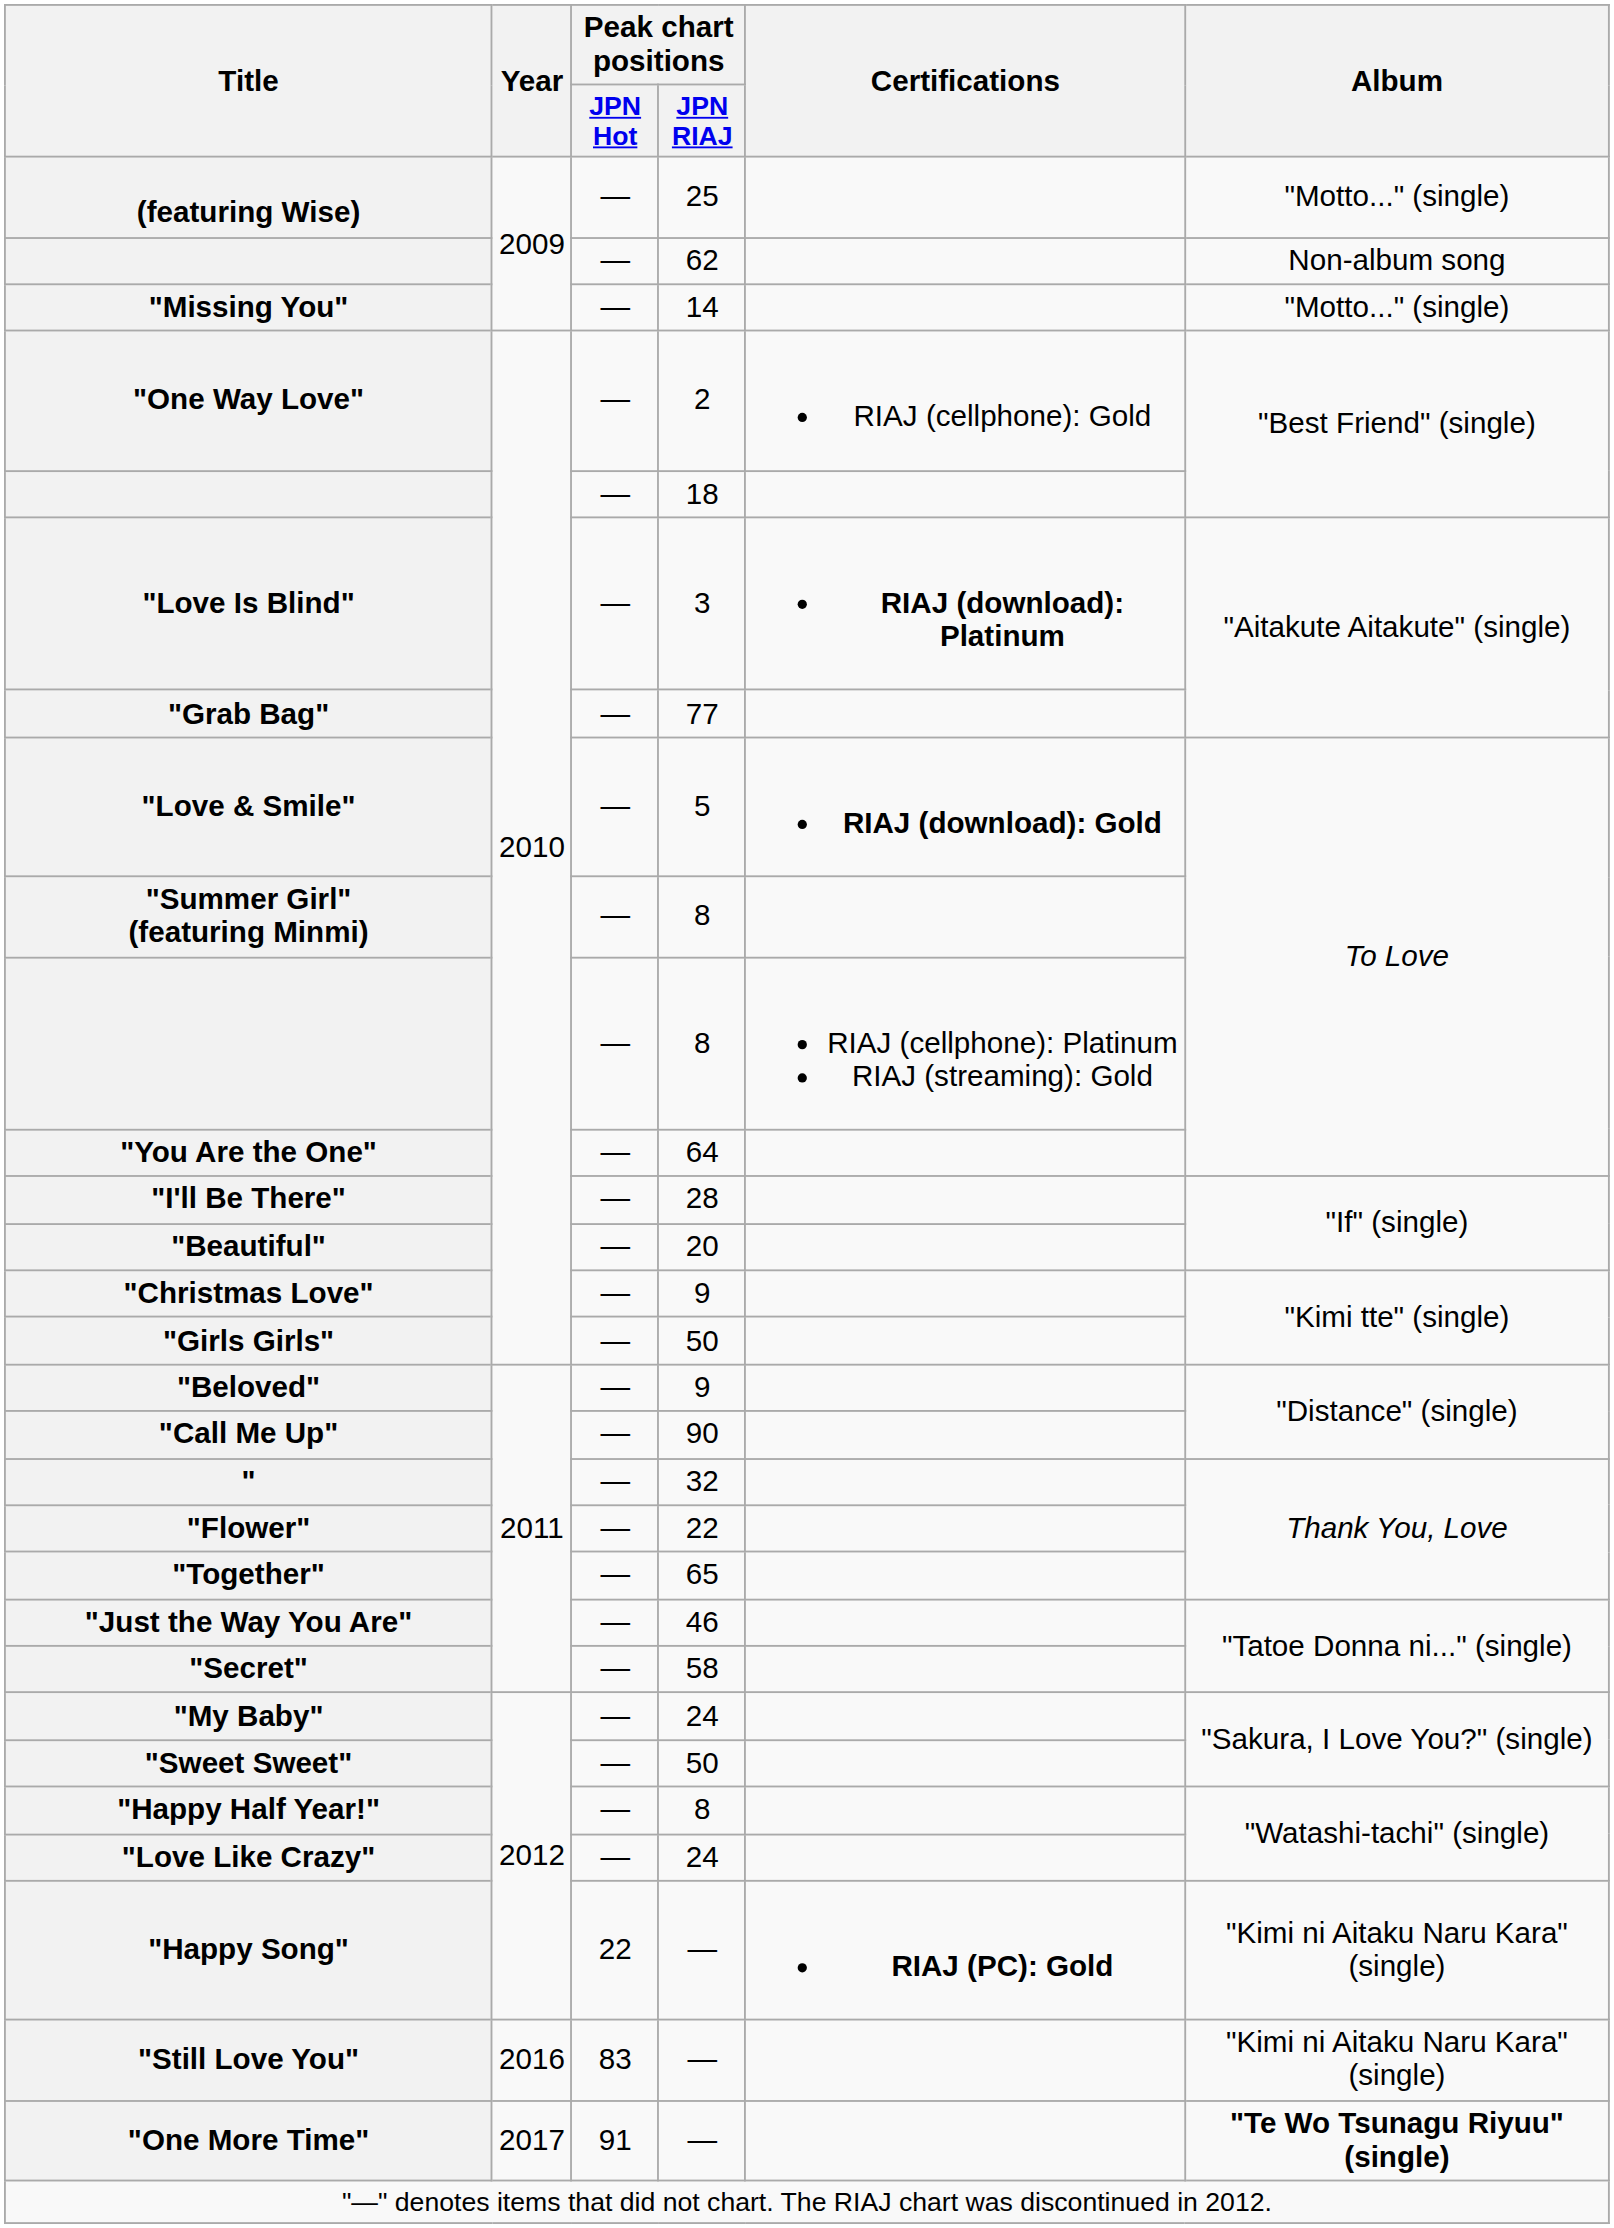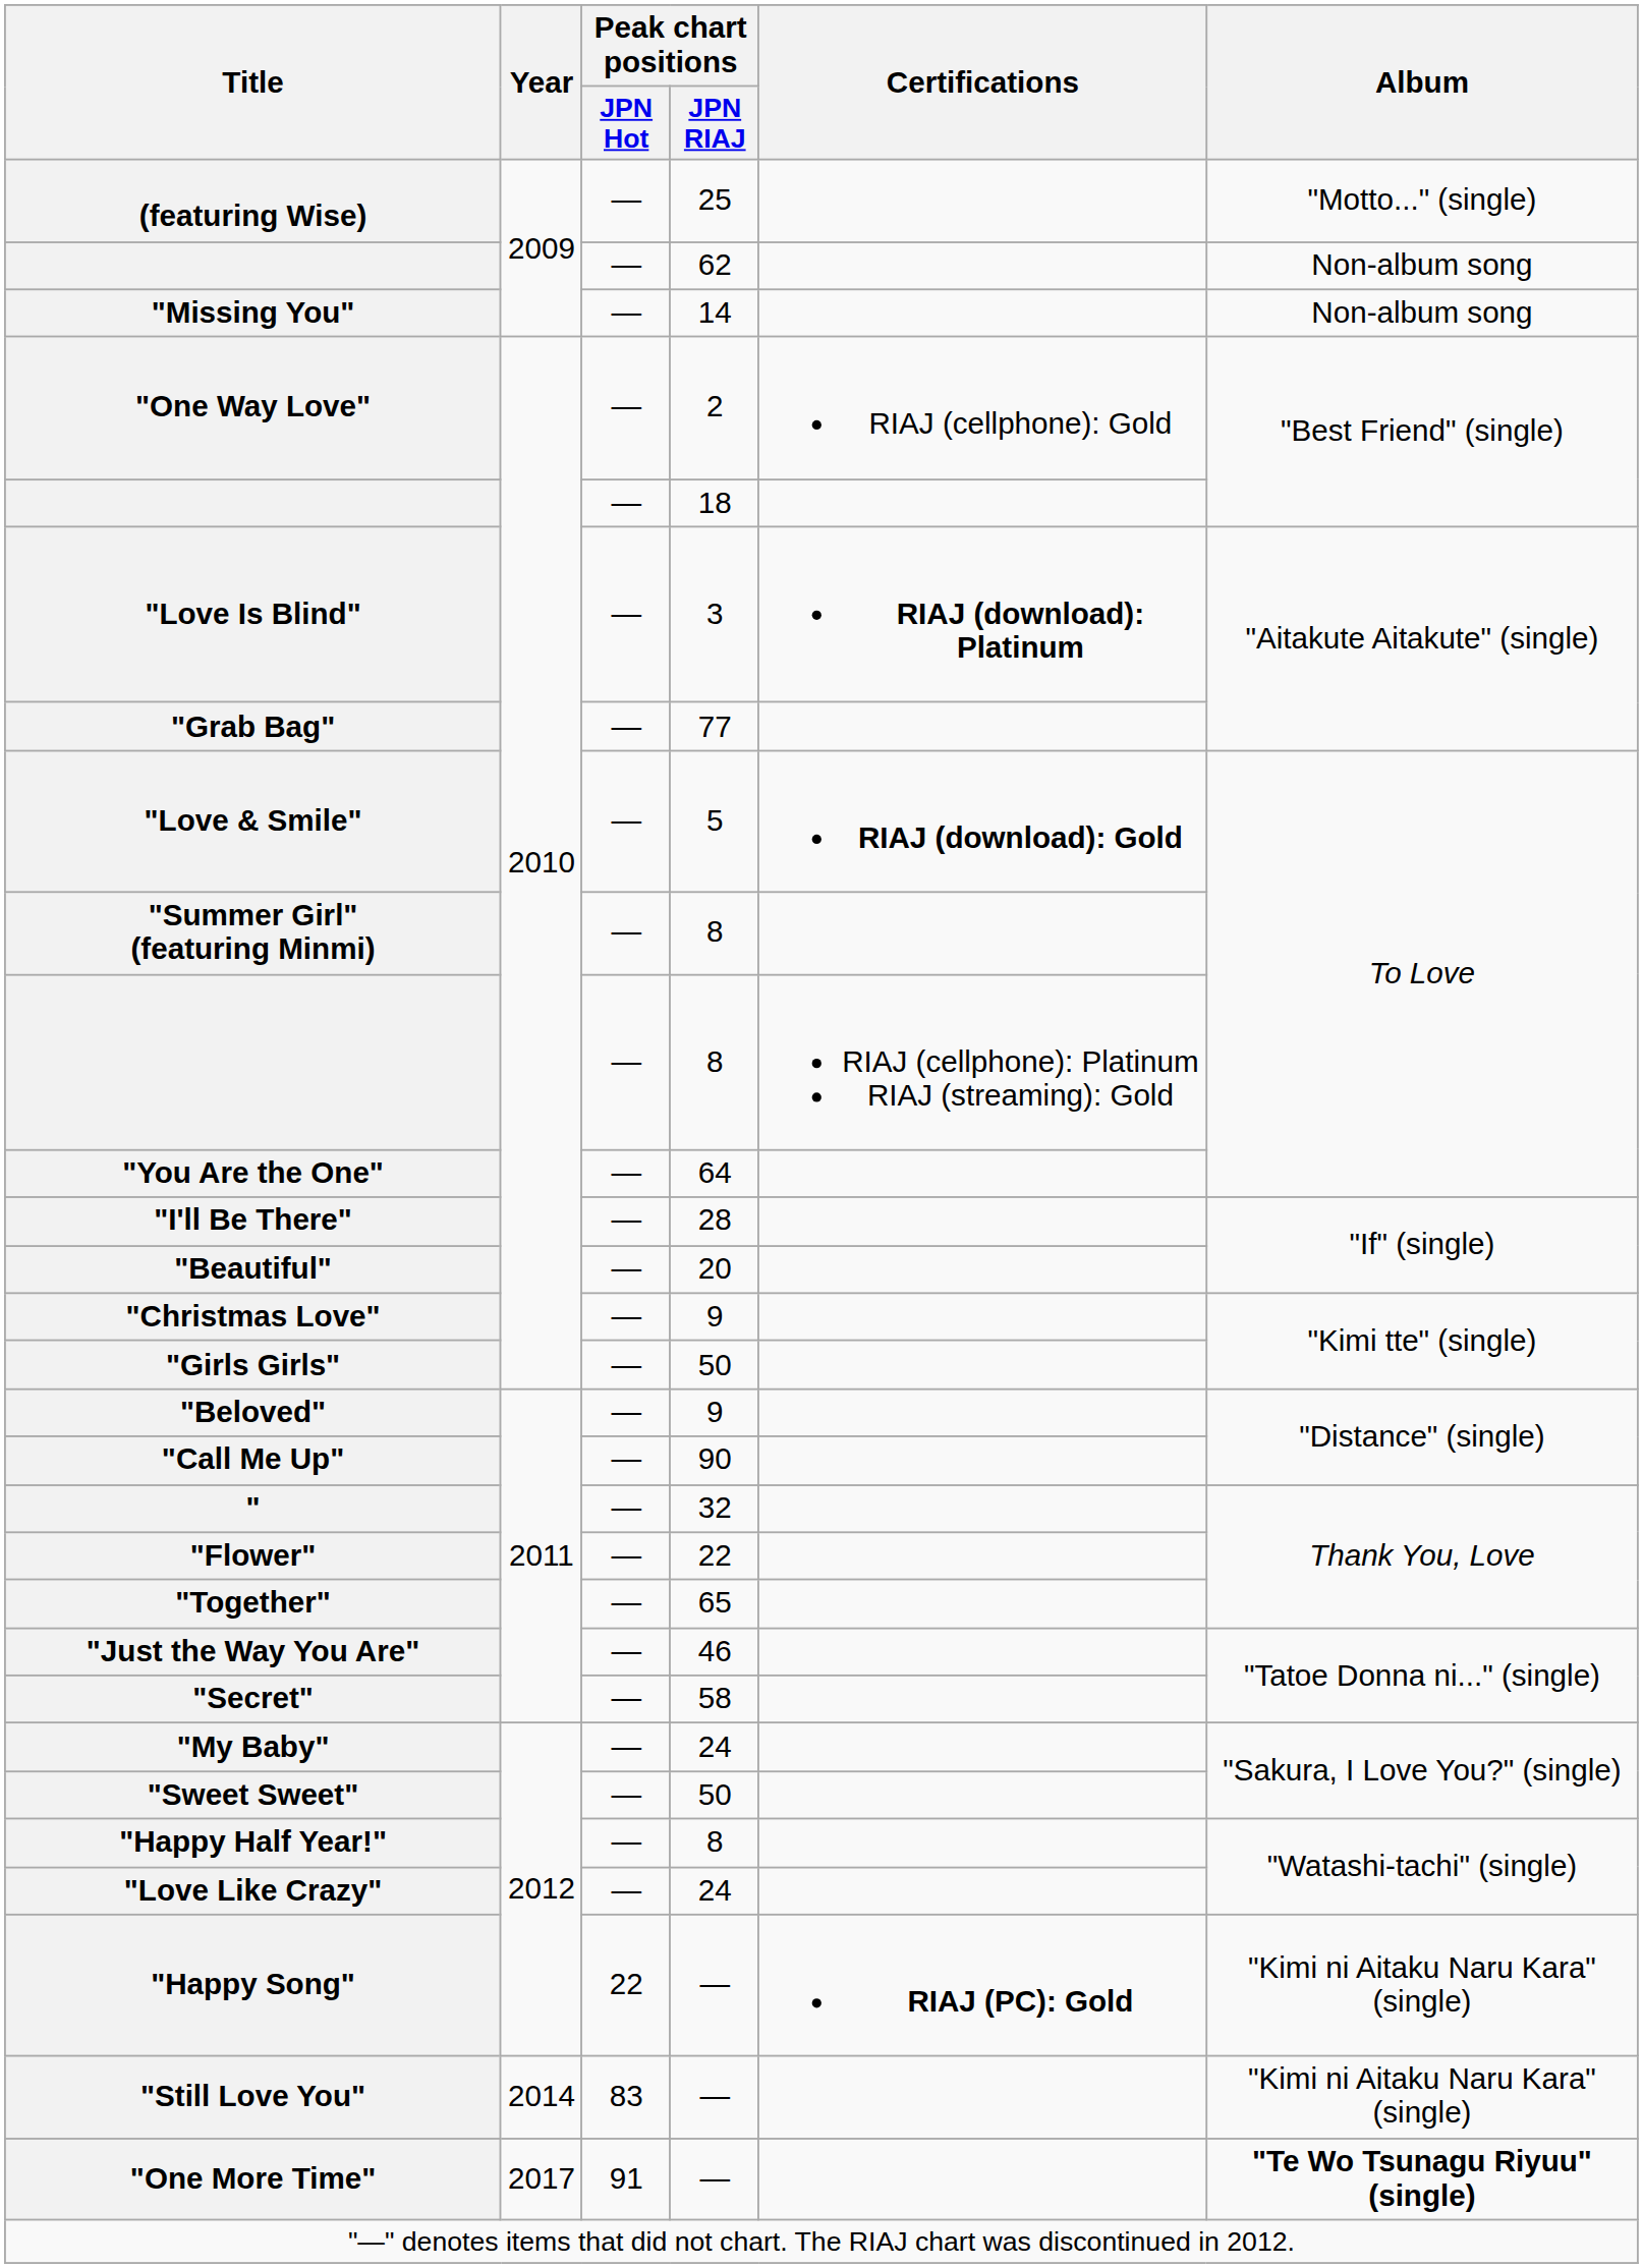 <table class="wikitable plainrowheaders" style="text-align:center;">
 <tr>
 <th scope="col" rowspan="2" style="width:16em;">Title</th>
 <th scope="col" rowspan="2">Year</th>
 <th scope="col" colspan="2">Peak chart positions</th>
 <th scope="col" rowspan="2">Certifications</th>
 <th scope="col" rowspan="2">Album</th>
 </tr>
 <tr>
 <th scope="col" style="width:2.8em;font-size:90%;"><a href='#'>JPN Hot</a><br></th>
 <th scope="col" style="width:2.8em;font-size:90%;"><a href='#'>JPN RIAJ</a><br></th>
 </tr>
 <tr>
 <th scope="row"><br><span>(featuring Wise)</span></th>
 <td rowspan="3">2009</td>
 <td>—</td>
 <td>25</td>
 <td></td>
 <td>"Motto..." <span>(single)</span></td>
 </tr>
 <tr>
 <th scope="row"></th>
 <td>—</td>
 <td>62</td>
 <td></td>
 <td>Non-album song</td>
 </tr>
 <tr>
 <th scope="row">"Missing You"</th>
 <td>—</td>
 <td>14</td>
 <td></td>
-<td>"Motto..." <span>(single)</span></td>
+<td>Non-album song</td>
 </tr>
 <tr>
 <th scope="row">"One Way Love"</th>
 <td rowspan="12">2010</td>
 <td>—</td>
 <td>2</td>
 <td><br><ul><li>RIAJ <span>(cellphone)</span>: Gold</li></ul></td>
 <td rowspan="2">"Best Friend" <span>(single)</span></td>
 </tr>
 <tr>
 <th scope="row"></th>
 <td>—</td>
 <td>18</td>
 <td></td>
 </tr>
 <tr>
 <th scope="row">"Love Is Blind"</th>
 <td>—</td>
 <td>3</td>
 <td><strong><br><ul><li>RIAJ <span>(download)</span>: Platinum</li></ul></strong></td>
 <td rowspan="2">"Aitakute Aitakute" <span>(single)</span></td>
 </tr>
 <tr>
 <th scope="row">"Grab Bag"</th>
 <td>—</td>
 <td>77</td>
 <td></td>
 </tr>
 <tr>
 <th scope="row">"Love & Smile"</th>
 <td>—</td>
 <td>5</td>
 <td><strong><br><ul><li>RIAJ <span>(download)</span>: Gold</li></ul></strong></td>
 <td rowspan="4"><em>To Love</em></td>
 </tr>
 <tr>
 <th scope="row">"Summer Girl"<br><span>(featuring Minmi)</span></th>
 <td>—</td>
 <td>8</td>
 <td></td>
 </tr>
 <tr>
 <th scope="row"></th>
 <td>—</td>
 <td>8</td>
 <td><br><ul><li>RIAJ <span>(cellphone)</span>: Platinum</li><li>RIAJ <span>(streaming)</span>: Gold</li></ul></td>
 </tr>
 <tr>
 <th scope="row">"You Are the One"</th>
 <td>—</td>
 <td>64</td>
 <td></td>
 </tr>
 <tr>
 <th scope="row">"I'll Be There"</th>
 <td>—</td>
 <td>28</td>
 <td></td>
 <td rowspan="2">"If" <span>(single)</span></td>
 </tr>
 <tr>
 <th scope="row">"Beautiful"</th>
 <td>—</td>
 <td>20</td>
 <td></td>
 </tr>
 <tr>
 <th scope="row">"Christmas Love"</th>
 <td>—</td>
 <td>9</td>
 <td></td>
 <td rowspan="2">"Kimi tte" <span>(single)</span></td>
 </tr>
 <tr>
 <th scope="row">"Girls Girls"</th>
 <td>—</td>
 <td>50</td>
 <td></td>
 </tr>
 <tr>
 <th scope="row">"Beloved"</th>
 <td rowspan="7">2011</td>
 <td>—</td>
 <td>9</td>
 <td></td>
 <td rowspan="2">"Distance" <span>(single)</span></td>
 </tr>
 <tr>
 <th scope="row">"Call Me Up"</th>
 <td>—</td>
 <td>90</td>
 <td></td>
 </tr>
 <tr>
 <th scope="row">"</th>
 <td>—</td>
 <td>32</td>
 <td></td>
 <td rowspan="3"><em>Thank You, Love</em></td>
 </tr>
 <tr>
 <th scope="row">"Flower"</th>
 <td>—</td>
 <td>22</td>
 <td></td>
 </tr>
 <tr>
 <th scope="row">"Together"</th>
 <td>—</td>
 <td>65</td>
 <td></td>
 </tr>
 <tr>
 <th scope="row">"Just the Way You Are"</th>
 <td>—</td>
 <td>46</td>
 <td></td>
 <td rowspan="2">"Tatoe Donna ni..." <span>(single)</span></td>
 </tr>
 <tr>
 <th scope="row">"Secret"</th>
 <td>—</td>
 <td>58</td>
 <td></td>
 </tr>
 <tr>
 <th scope="row">"My Baby"</th>
 <td rowspan="5">2012</td>
 <td>—</td>
 <td>24</td>
 <td></td>
 <td rowspan="2">"Sakura, I Love You?" <span>(single)</span></td>
 </tr>
 <tr>
 <th scope="row">"Sweet Sweet"</th>
 <td>—</td>
 <td>50</td>
 <td></td>
 </tr>
 <tr>
 <th scope="row">"Happy Half Year!"</th>
 <td>—</td>
 <td>8</td>
 <td></td>
 <td rowspan="2">"Watashi-tachi" <span>(single)</span></td>
 </tr>
 <tr>
 <th scope="row">"Love Like Crazy"</th>
 <td>—</td>
 <td>24</td>
 <td></td>
 </tr>
 <tr>
 <th scope="row">"Happy Song"</th>
 <td>22</td>
 <td>—</td>
 <td><strong><br><ul><li>RIAJ <span>(PC)</span>: Gold</li></ul></strong></td>
 <td>"Kimi ni Aitaku Naru Kara" <span>(single)</span></td>
 </tr>
 <tr>
 <th scope="row">"Still Love You"</th>
-<td rowspan="1">2016</td>
+<td rowspan="1">2014</td>
 <td>83</td>
 <td>—</td>
 <td></td>
 <td>"Kimi ni Aitaku Naru Kara" <span>(single)</span></td>
 </tr>
 <tr>
 <th scope="row">"One More Time"</th>
 <td rowspan="1">2017</td>
 <td>91</td>
 <td>—</td>
 <td></td>
 <td><strong>"Te Wo Tsunagu Riyuu" <span>(single)</span></strong></td>
 </tr>
 <tr>
 <td colspan="12" align="center" style="font-size:90%;">"—" denotes items that did not chart. The RIAJ chart was discontinued in 2012.</td>
 </tr>
 </table>
